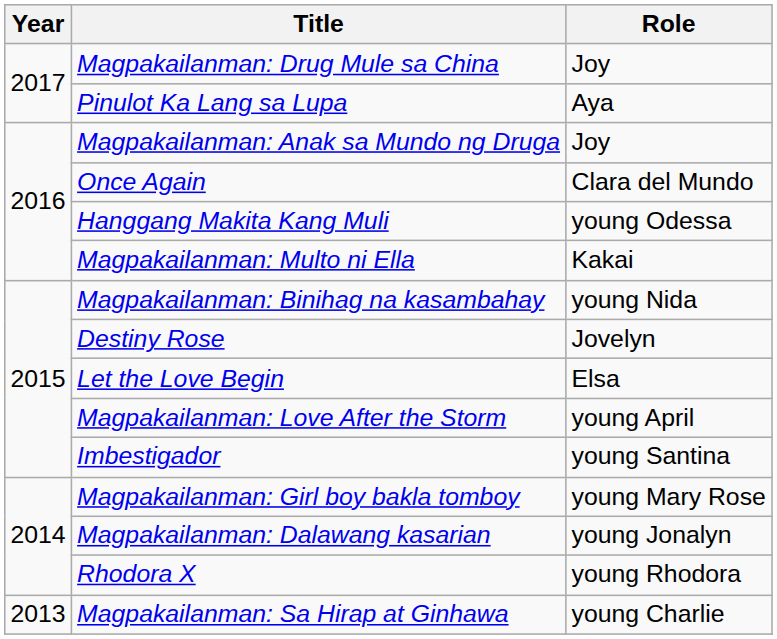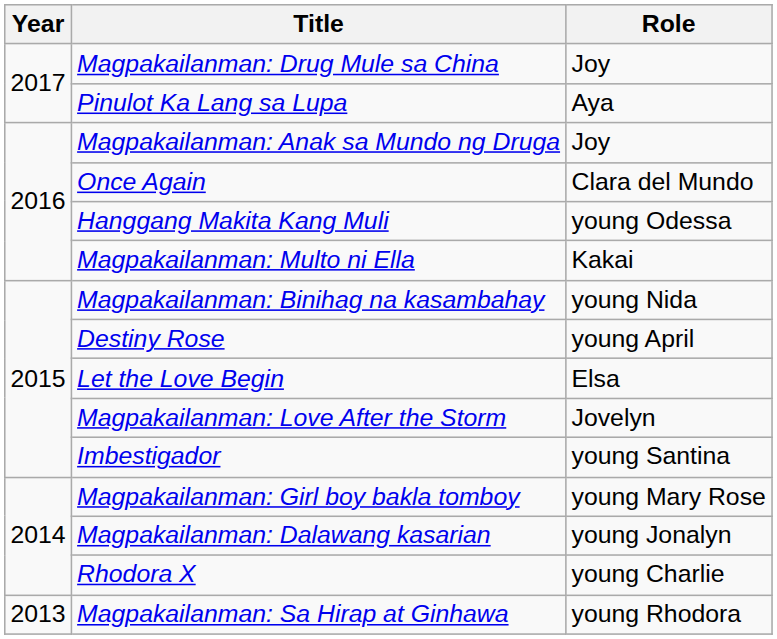 <table class="wikitable">
 <tr>
 <th><strong>Year</strong></th>
 <th><strong>Title</strong></th>
 <th><strong>Role</strong></th>
 </tr>
 <tr>
 <td rowspan="2">2017</td>
 <td><a href='#'><em>Magpakailanman: Drug Mule sa China</em></a></td>
 <td>Joy</td>
 </tr>
 <tr>
 <td><em><a href='#'>Pinulot Ka Lang sa Lupa</a></em></td>
 <td>Aya</td>
 </tr>
 <tr>
 <td rowspan="4">2016</td>
 <td><a href='#'><em>Magpakailanman: Anak sa Mundo ng Druga</em></a></td>
 <td>Joy</td>
 </tr>
 <tr>
 <td><em><a href='#'>Once Again</a></em></td>
 <td>Clara del Mundo</td>
 </tr>
 <tr>
 <td><em><a href='#'>Hanggang Makita Kang Muli</a></em></td>
 <td>young Odessa</td>
 </tr>
 <tr>
 <td><a href='#'><em>Magpakailanman: Multo ni Ella</em></a></td>
 <td>Kakai</td>
 </tr>
 <tr>
 <td rowspan="5">2015</td>
 <td><a href='#'><em>Magpakailanman: Binihag na kasambahay</em></a></td>
 <td>young Nida</td>
 </tr>
 <tr>
 <td><em><a href='#'>Destiny Rose</a></em></td>
-<td>Jovelyn</td>
+<td>young April</td>
 </tr>
 <tr>
 <td><em><a href='#'>Let the Love Begin</a></em></td>
 <td>Elsa</td>
 </tr>
 <tr>
 <td><a href='#'><em>Magpakailanman: Love After the Storm</em></a></td>
-<td>young April</td>
+<td>Jovelyn</td>
 </tr>
 <tr>
 <td><em><a href='#'>Imbestigador</a></em></td>
 <td>young Santina</td>
 </tr>
 <tr>
 <td rowspan="3">2014</td>
 <td><a href='#'><em>Magpakailanman: Girl boy bakla tomboy</em></a></td>
 <td>young Mary Rose</td>
 </tr>
 <tr>
 <td><a href='#'><em>Magpakailanman: Dalawang kasarian</em></a></td>
 <td>young Jonalyn</td>
 </tr>
 <tr>
 <td><em><a href='#'>Rhodora X</a></em></td>
-<td>young Rhodora</td>
+<td>young Charlie</td>
 </tr>
 <tr>
 <td>2013</td>
 <td><a href='#'><em>Magpakailanman: Sa Hirap at Ginhawa</em></a></td>
-<td>young Charlie</td>
+<td>young Rhodora</td>
 </tr>
 </table>
